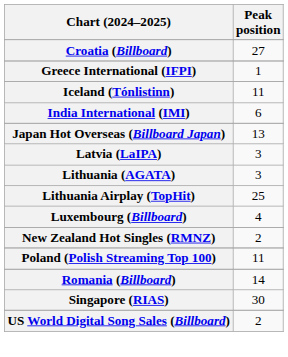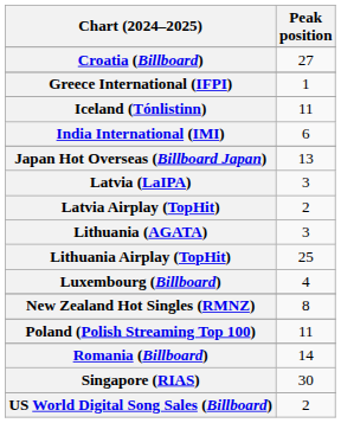 <table class="wikitable sortable plainrowheaders" style="text-align:center">
 <tr>
 <th scope="col">Chart (2024–2025)</th>
 <th scope="col">Peak<br>position</th>
 </tr>
 <tr>
 </tr>
 <tr>
 </tr>
 <tr>
 </tr>
 <tr>
 </tr>
 <tr>
 </tr>
 <tr>
 <th scope="row"><a href='#'>Croatia</a> (<em><a href='#'>Billboard</a></em>)</th>
 <td>27</td>
 </tr>
 <tr>
 </tr>
 <tr>
 </tr>
 <tr>
 </tr>
 <tr>
 </tr>
 <tr>
 </tr>
 <tr>
 <th scope="row">Greece International (<a href='#'>IFPI</a>)</th>
 <td>1</td>
 </tr>
 <tr>
 </tr>
 <tr>
 <th scope="row">Iceland (<a href='#'>Tónlistinn</a>)</th>
 <td>11</td>
 </tr>
 <tr>
 <th scope="row"><a href='#'>India International</a> (<a href='#'>IMI</a>)</th>
 <td>6</td>
 </tr>
 <tr>
 </tr>
 <tr>
 </tr>
 <tr>
 <th scope="row">Japan Hot Overseas (<em><a href='#'>Billboard Japan</a></em>)</th>
 <td>13</td>
 </tr>
 <tr>
 <th scope="row">Latvia (<a href='#'>LaIPA</a>)</th>
 <td>3</td>
 </tr>
 <tr>
+<th scope="row">Latvia Airplay (<a href='#'>TopHit</a>)</th>
+<td>2</td>
+</tr>
+<tr>
 <th scope="row">Lithuania (<a href='#'>AGATA</a>)</th>
 <td>3</td>
 </tr>
 <tr>
 <th scope="row">Lithuania Airplay (<a href='#'>TopHit</a>)</th>
 <td>25</td>
 </tr>
 <tr>
 <th scope="row">Luxembourg (<em><a href='#'>Billboard</a></em>)</th>
 <td>4</td>
 </tr>
 <tr>
 </tr>
 <tr>
 <th scope="row">New Zealand Hot Singles (<a href='#'>RMNZ</a>)</th>
-<td>2</td>
+<td>8</td>
 </tr>
 <tr>
 </tr>
 <tr>
 <th scope="row">Poland (<a href='#'>Polish Streaming Top 100</a>)</th>
 <td>11</td>
 </tr>
 <tr>
 </tr>
 <tr>
 <th scope="row"><a href='#'>Romania</a> (<em><a href='#'>Billboard</a></em>)</th>
 <td>14</td>
 </tr>
 <tr>
 <th scope="row">Singapore (<a href='#'>RIAS</a>)</th>
 <td>30</td>
 </tr>
 <tr>
 </tr>
 <tr>
 </tr>
 <tr>
 </tr>
 <tr>
 </tr>
 <tr>
 </tr>
 <tr>
 </tr>
 <tr>
 </tr>
 <tr>
 </tr>
 <tr>
 <th scope="row">US <a href='#'>World Digital Song Sales</a> (<em><a href='#'>Billboard</a></em>)</th>
 <td>2</td>
 </tr>
 </table>
